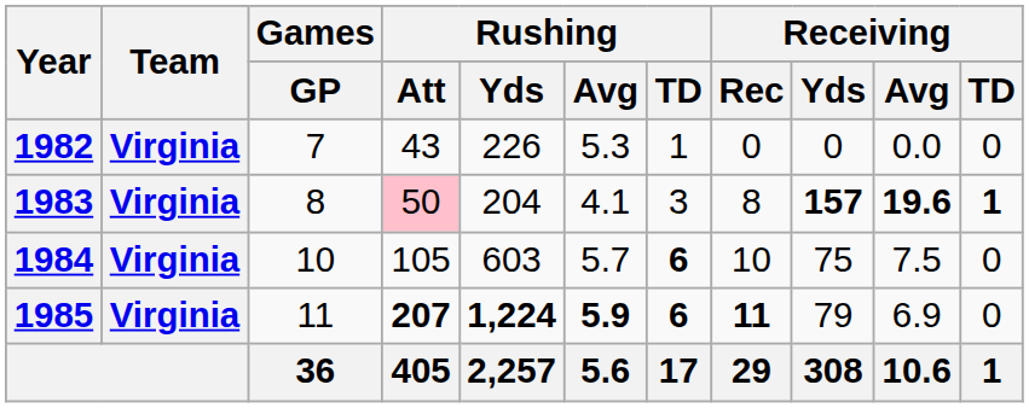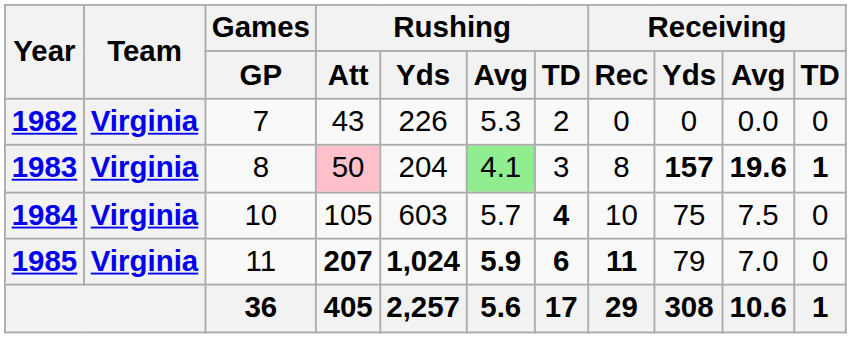 <table class="wikitable" style="text-align:center;">
 <tr>
 <th rowspan="2">Year</th>
 <th rowspan="2">Team</th>
 <th colspan="1">Games</th>
 <th colspan="4">Rushing</th>
 <th colspan="4">Receiving</th>
 </tr>
 <tr>
 <th>GP</th>
 <th>Att</th>
 <th>Yds</th>
 <th>Avg</th>
 <th>TD</th>
 <th>Rec</th>
 <th>Yds</th>
 <th>Avg</th>
 <th>TD</th>
 </tr>
 <tr>
 <th><a href='#'>1982</a></th>
 <th><a href='#'>Virginia</a></th>
 <td>7</td>
 <td>43</td>
 <td>226</td>
 <td>5.3</td>
-<td>1</td>
+<td>2</td>
 <td>0</td>
 <td>0</td>
 <td>0.0</td>
 <td>0</td>
 </tr>
 <tr>
 <th><a href='#'>1983</a></th>
 <th><a href='#'>Virginia</a></th>
 <td>8</td>
 <td style="background: pink;">50</td>
 <td>204</td>
-<td>4.1</td>
+<td style="background: lightgreen;">4.1</td>
 <td>3</td>
 <td>8</td>
 <td><strong>157</strong></td>
 <td><strong>19.6</strong></td>
 <td><strong>1</strong></td>
 </tr>
 <tr>
 <th><a href='#'>1984</a></th>
 <th><a href='#'>Virginia</a></th>
 <td>10</td>
 <td>105</td>
 <td>603</td>
 <td>5.7</td>
-<td><strong>6</strong></td>
+<td><strong>4</strong></td>
 <td>10</td>
 <td>75</td>
 <td>7.5</td>
 <td>0</td>
 </tr>
 <tr>
 <th><a href='#'>1985</a></th>
 <th><a href='#'>Virginia</a></th>
 <td>11</td>
 <td><strong>207</strong></td>
-<td><strong>1,224</strong></td>
+<td><strong>1,024</strong></td>
 <td><strong>5.9</strong></td>
 <td><strong>6</strong></td>
 <td><strong>11</strong></td>
 <td>79</td>
-<td>6.9</td>
+<td>7.0</td>
 <td>0</td>
 </tr>
 <tr>
 <th colspan="2"></th>
 <th>36</th>
 <th>405</th>
 <th>2,257</th>
 <th>5.6</th>
 <th>17</th>
 <th>29</th>
 <th>308</th>
 <th>10.6</th>
 <th>1</th>
 </tr>
 </table>
